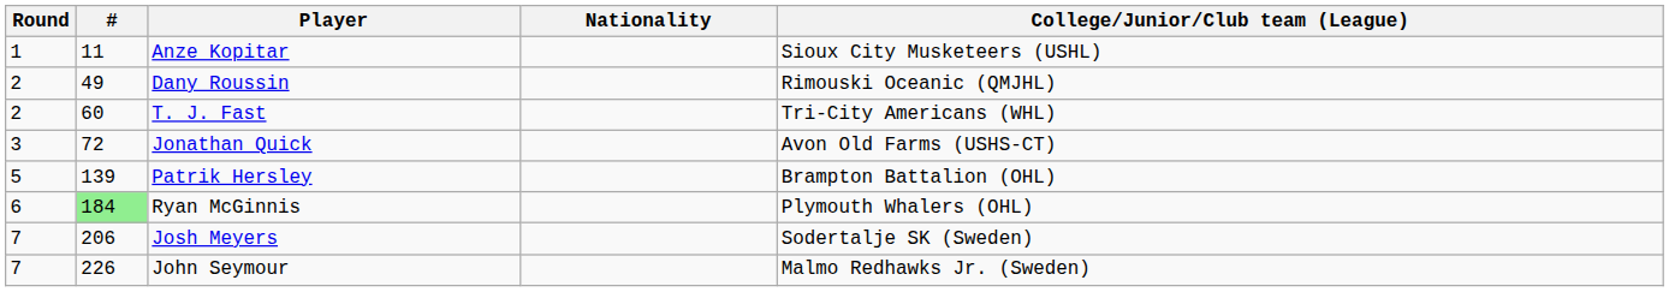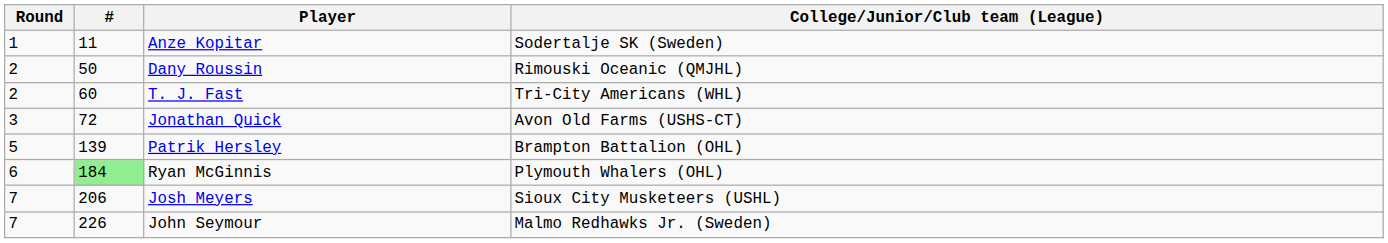 <table class="wikitable">
 <tr align="center">
 <th bgcolor="#DDDDFF" width="4.0%">Round</th>
 <th bgcolor="#DDDDFF" width="4.0%">#</th>
 <th bgcolor="#DDDDFF" width="21.0%">Player</th>
-<th bgcolor="#DDDDFF" width="14.5%">Nationality</th>
 <th bgcolor="#DDDDFF" width="50.0%">College/Junior/Club team (League)</th>
 </tr>
 <tr>
 <td>1</td>
 <td>11</td>
 <td><a href='#'>Anze Kopitar</a></td>
-<td></td>
-<td>Sioux City Musketeers (USHL)</td>
+<td>Sodertalje SK (Sweden)</td>
 </tr>
 <tr>
 <td>2</td>
-<td>49</td>
+<td>50</td>
 <td><a href='#'>Dany Roussin</a></td>
-<td></td>
 <td>Rimouski Oceanic (QMJHL)</td>
 </tr>
 <tr>
 <td>2</td>
 <td>60</td>
 <td><a href='#'>T. J. Fast</a></td>
-<td></td>
 <td>Tri-City Americans (WHL)</td>
 </tr>
 <tr>
 <td>3</td>
 <td>72</td>
 <td><a href='#'>Jonathan Quick</a></td>
-<td></td>
 <td>Avon Old Farms (USHS-CT)</td>
 </tr>
 <tr>
 <td>5</td>
 <td>139</td>
 <td><a href='#'>Patrik Hersley</a></td>
-<td></td>
 <td>Brampton Battalion (OHL)</td>
 </tr>
 <tr>
 <td>6</td>
 <td style="background: lightgreen;">184</td>
 <td>Ryan McGinnis</td>
-<td></td>
 <td>Plymouth Whalers (OHL)</td>
 </tr>
 <tr>
 <td>7</td>
 <td>206</td>
 <td><a href='#'>Josh Meyers</a></td>
-<td></td>
-<td>Sodertalje SK (Sweden)</td>
+<td>Sioux City Musketeers (USHL)</td>
 </tr>
 <tr>
 <td>7</td>
 <td>226</td>
 <td>John Seymour</td>
-<td></td>
 <td>Malmo Redhawks Jr. (Sweden)</td>
 </tr>
 </table>
